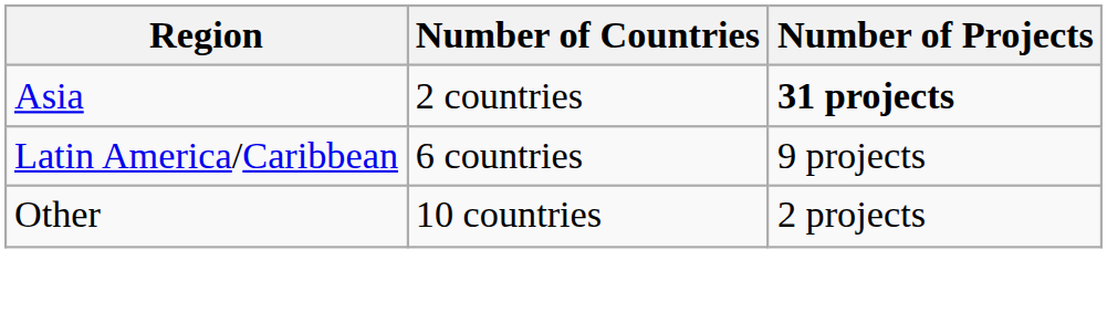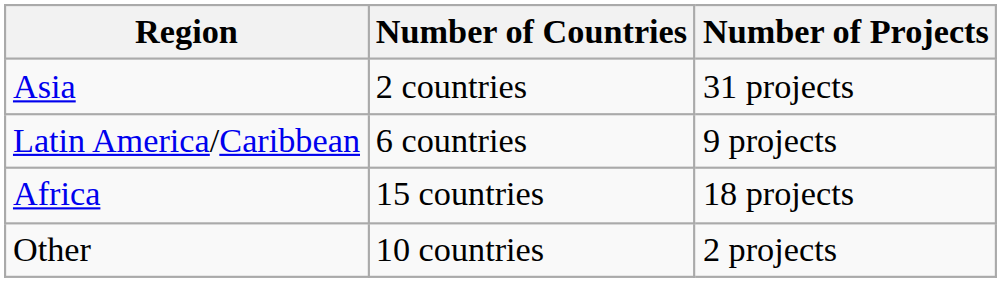 <table class="wikitable">
 <tr>
 <th>Region</th>
 <th>Number of Countries</th>
 <th>Number of Projects</th>
 </tr>
 <tr>
 <td><a href='#'>Asia</a></td>
 <td>2 countries</td>
-<td><strong>31 projects</strong></td>
+<td>31 projects</td>
 </tr>
 <tr>
 <td><a href='#'>Latin America</a>/<a href='#'>Caribbean</a></td>
 <td>6 countries</td>
 <td>9 projects</td>
 </tr>
 <tr>
+<td><a href='#'>Africa</a></td>
+<td>15 countries</td>
+<td>18 projects</td>
+</tr>
+<tr>
 <td>Other</td>
 <td>10 countries</td>
 <td>2 projects</td>
 </tr>
 </table>
